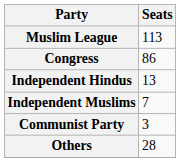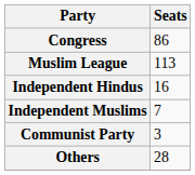 <table class="wikitable">
 <tr>
 <th>Party</th>
 <th>Seats</th>
 </tr>
 <tr>
+<th>Congress</th>
+<td>86</td>
+</tr>
+<tr>
 <th>Muslim League</th>
 <td>113</td>
 </tr>
 <tr>
-<th>Congress</th>
-<td>86</td>
-</tr>
-<tr>
 <th>Independent Hindus</th>
-<td>13</td>
+<td>16</td>
 </tr>
 <tr>
 <th>Independent Muslims</th>
 <td>7</td>
 </tr>
 <tr>
 <th>Communist Party</th>
 <td>3</td>
 </tr>
 <tr>
 <th>Others</th>
 <td>28</td>
 </tr>
 <tr>
 </tr>
 </table>
